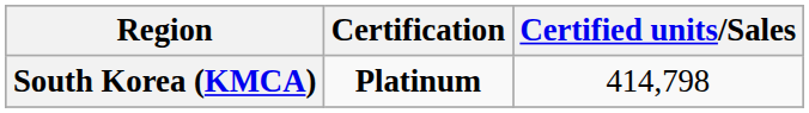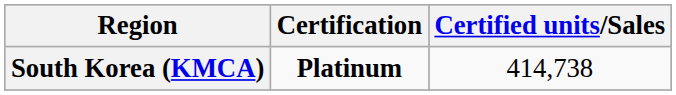 <table class="wikitable plainrowheaders" style="text-align:center">
 <tr>
 <th>Region</th>
 <th>Certification</th>
 <th><a href='#'>Certified units</a>/Sales</th>
 </tr>
 <tr>
 <th scope="row">South Korea (<a href='#'>KMCA</a>)</th>
 <td align="center"><strong>Platinum</strong></td>
-<td align="center">414,798</td>
+<td align="center">414,738</td>
 </tr>
 </table>
